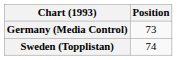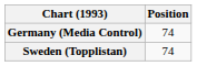 <table class="wikitable plainrowheaders" style="text-align:center">
 <tr>
 <th>Chart (1993)</th>
 <th>Position</th>
 </tr>
 <tr>
 <th scope="row">Germany (Media Control)</th>
-<td>73</td>
+<td>74</td>
 </tr>
 <tr>
 <th scope="row">Sweden (Topplistan)</th>
 <td>74</td>
 </tr>
 </table>
